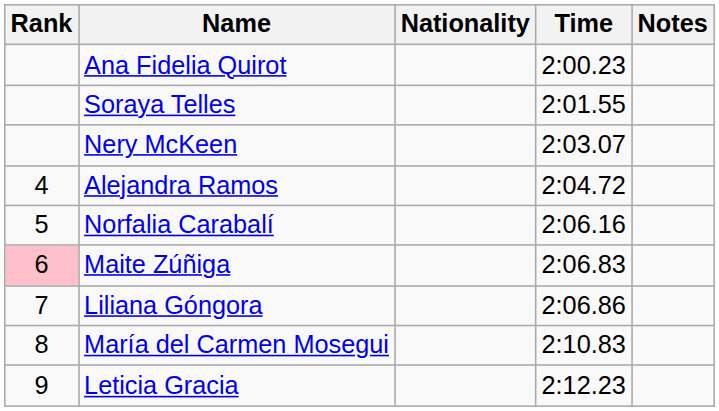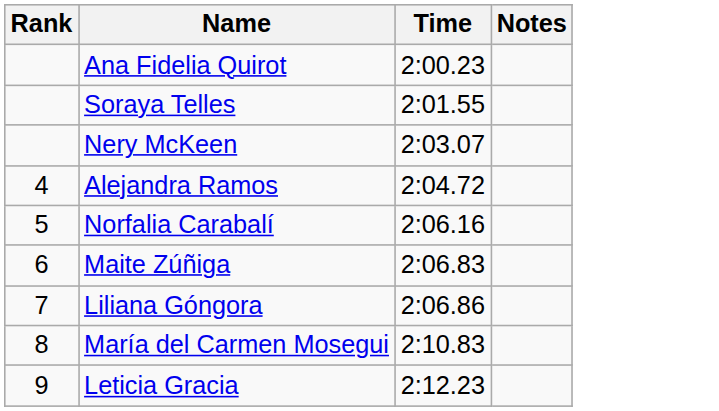 <table class="wikitable sortable" style="text-align:center">
 <tr>
 <th>Rank</th>
 <th>Name</th>
-<th>Nationality</th>
 <th>Time</th>
 <th>Notes</th>
 </tr>
 <tr>
 <td align=center></td>
 <td align=left><a href='#'>Ana Fidelia Quirot</a></td>
-<td align=left></td>
 <td>2:00.23</td>
 <td></td>
 </tr>
 <tr>
 <td align=center></td>
 <td align=left><a href='#'>Soraya Telles</a></td>
-<td align=left></td>
 <td>2:01.55</td>
 <td></td>
 </tr>
 <tr>
 <td align=center></td>
 <td align=left><a href='#'>Nery McKeen</a></td>
-<td align=left></td>
 <td>2:03.07</td>
 <td></td>
 </tr>
 <tr>
 <td align=center>4</td>
 <td align=left><a href='#'>Alejandra Ramos</a></td>
-<td align=left></td>
 <td>2:04.72</td>
 <td></td>
 </tr>
 <tr>
 <td align=center>5</td>
 <td align=left><a href='#'>Norfalia Carabalí</a></td>
-<td align=left></td>
 <td>2:06.16</td>
 <td></td>
 </tr>
 <tr>
-<td align=center style="background: pink;">6</td>
+<td align=center>6</td>
 <td align=left><a href='#'>Maite Zúñiga</a></td>
-<td align=left></td>
 <td>2:06.83</td>
 <td></td>
 </tr>
 <tr>
 <td align=center>7</td>
 <td align=left><a href='#'>Liliana Góngora</a></td>
-<td align=left></td>
 <td>2:06.86</td>
 <td></td>
 </tr>
 <tr>
 <td align=center>8</td>
 <td align=left><a href='#'>María del Carmen Mosegui</a></td>
-<td align=left></td>
 <td>2:10.83</td>
 <td></td>
 </tr>
 <tr>
 <td align=center>9</td>
 <td align=left><a href='#'>Leticia Gracia</a></td>
-<td align=left></td>
 <td>2:12.23</td>
 <td></td>
 </tr>
 </table>
